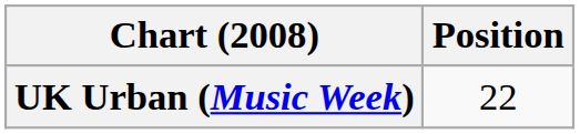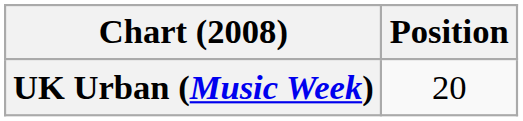 <table class="wikitable plainrowheaders" style="text-align:center">
 <tr>
 <th>Chart (2008)</th>
 <th>Position</th>
 </tr>
 <tr>
 <th scope="row">UK Urban (<em><a href='#'>Music Week</a></em>)</th>
-<td>22</td>
+<td>20</td>
 </tr>
 </table>
